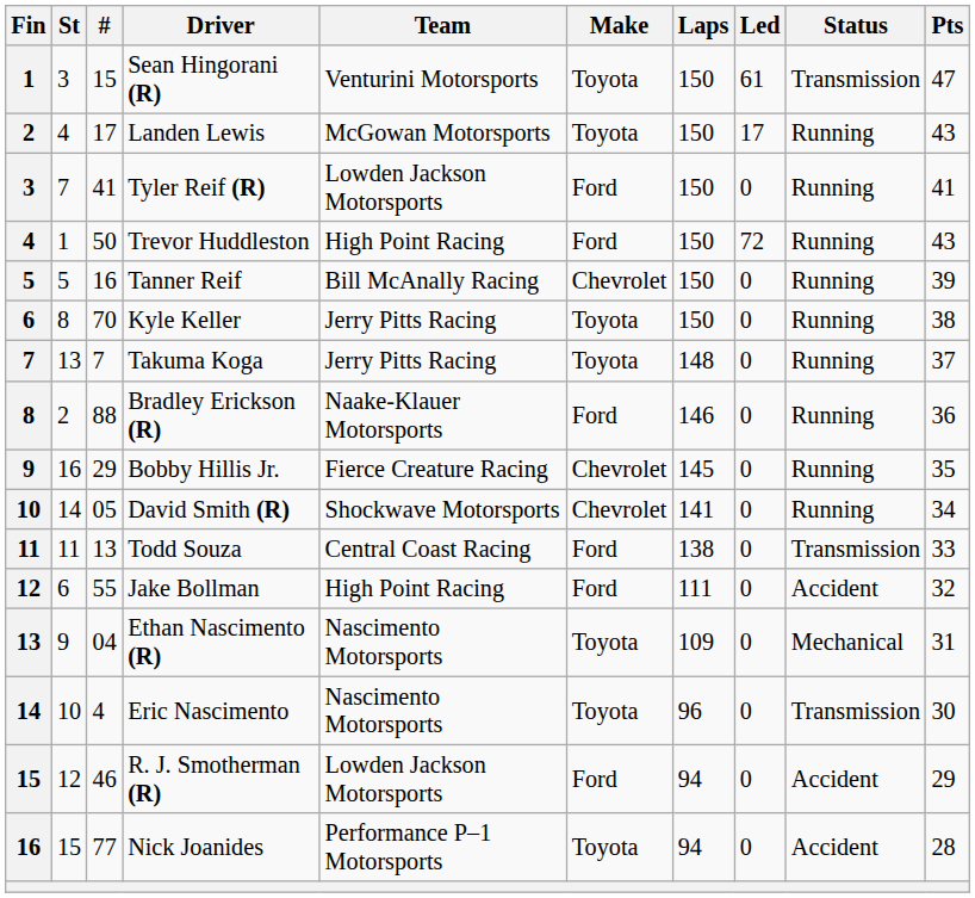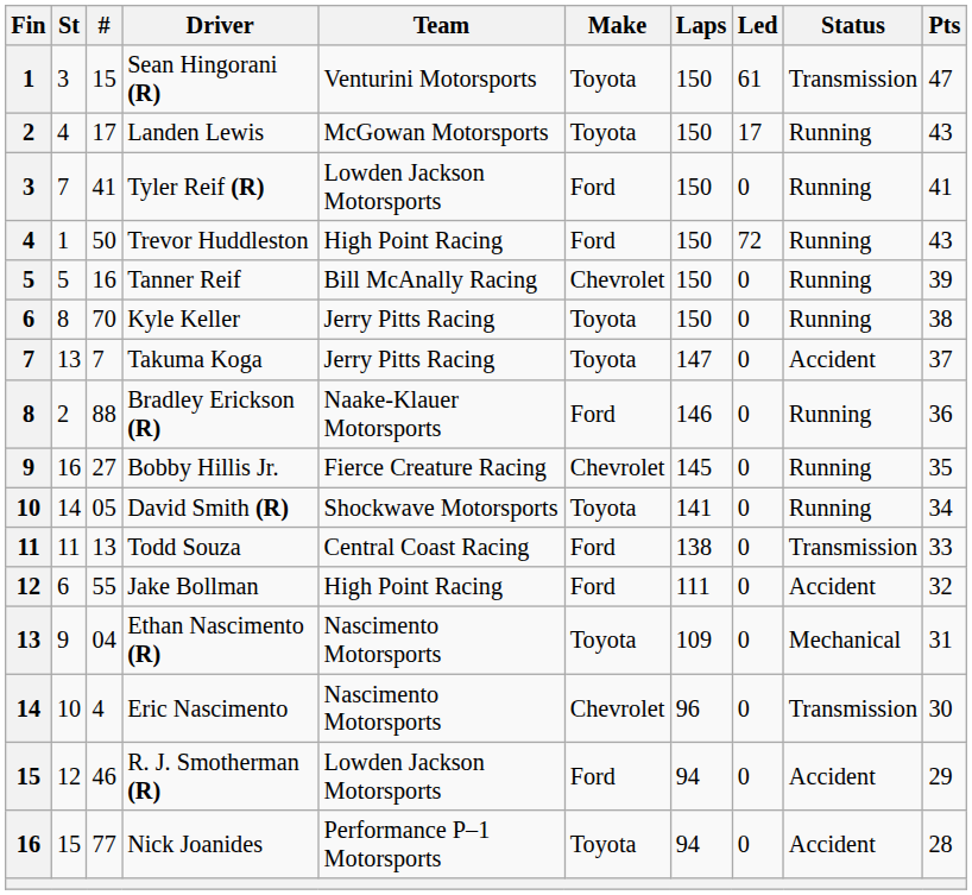 <table class="wikitable" style="font-size:95%">
 <tr>
 <th>Fin</th>
 <th>St</th>
 <th>#</th>
 <th>Driver</th>
 <th>Team</th>
 <th>Make</th>
 <th>Laps</th>
 <th>Led</th>
 <th>Status</th>
 <th>Pts</th>
 </tr>
 <tr>
 <th>1</th>
 <td>3</td>
 <td>15</td>
 <td>Sean Hingorani <strong>(R)</strong></td>
 <td>Venturini Motorsports</td>
 <td>Toyota</td>
 <td>150</td>
 <td>61</td>
 <td>Transmission</td>
 <td>47</td>
 </tr>
 <tr>
 <th>2</th>
 <td>4</td>
 <td>17</td>
 <td>Landen Lewis</td>
 <td>McGowan Motorsports</td>
 <td>Toyota</td>
 <td>150</td>
 <td>17</td>
 <td>Running</td>
 <td>43</td>
 </tr>
 <tr>
 <th>3</th>
 <td>7</td>
 <td>41</td>
 <td>Tyler Reif <strong>(R)</strong></td>
 <td>Lowden Jackson Motorsports</td>
 <td>Ford</td>
 <td>150</td>
 <td>0</td>
 <td>Running</td>
 <td>41</td>
 </tr>
 <tr>
 <th>4</th>
 <td>1</td>
 <td>50</td>
 <td>Trevor Huddleston</td>
 <td>High Point Racing</td>
 <td>Ford</td>
 <td>150</td>
 <td>72</td>
 <td>Running</td>
 <td>43</td>
 </tr>
 <tr>
 <th>5</th>
 <td>5</td>
 <td>16</td>
 <td>Tanner Reif</td>
 <td>Bill McAnally Racing</td>
 <td>Chevrolet</td>
 <td>150</td>
 <td>0</td>
 <td>Running</td>
 <td>39</td>
 </tr>
 <tr>
 <th>6</th>
 <td>8</td>
 <td>70</td>
 <td>Kyle Keller</td>
 <td>Jerry Pitts Racing</td>
 <td>Toyota</td>
 <td>150</td>
 <td>0</td>
 <td>Running</td>
 <td>38</td>
 </tr>
 <tr>
 <th>7</th>
 <td>13</td>
 <td>7</td>
 <td>Takuma Koga</td>
 <td>Jerry Pitts Racing</td>
 <td>Toyota</td>
-<td>148</td>
+<td>147</td>
 <td>0</td>
-<td>Running</td>
+<td>Accident</td>
 <td>37</td>
 </tr>
 <tr>
 <th>8</th>
 <td>2</td>
 <td>88</td>
 <td>Bradley Erickson <strong>(R)</strong></td>
 <td>Naake-Klauer Motorsports</td>
 <td>Ford</td>
 <td>146</td>
 <td>0</td>
 <td>Running</td>
 <td>36</td>
 </tr>
 <tr>
 <th>9</th>
 <td>16</td>
-<td>29</td>
+<td>27</td>
 <td>Bobby Hillis Jr.</td>
 <td>Fierce Creature Racing</td>
 <td>Chevrolet</td>
 <td>145</td>
 <td>0</td>
 <td>Running</td>
 <td>35</td>
 </tr>
 <tr>
 <th>10</th>
 <td>14</td>
 <td>05</td>
 <td>David Smith <strong>(R)</strong></td>
 <td>Shockwave Motorsports</td>
-<td>Chevrolet</td>
+<td>Toyota</td>
 <td>141</td>
 <td>0</td>
 <td>Running</td>
 <td>34</td>
 </tr>
 <tr>
 <th>11</th>
 <td>11</td>
 <td>13</td>
 <td>Todd Souza</td>
 <td>Central Coast Racing</td>
 <td>Ford</td>
 <td>138</td>
 <td>0</td>
 <td>Transmission</td>
 <td>33</td>
 </tr>
 <tr>
 <th>12</th>
 <td>6</td>
 <td>55</td>
 <td>Jake Bollman</td>
 <td>High Point Racing</td>
 <td>Ford</td>
 <td>111</td>
 <td>0</td>
 <td>Accident</td>
 <td>32</td>
 </tr>
 <tr>
 <th>13</th>
 <td>9</td>
 <td>04</td>
 <td>Ethan Nascimento <strong>(R)</strong></td>
 <td>Nascimento Motorsports</td>
 <td>Toyota</td>
 <td>109</td>
 <td>0</td>
 <td>Mechanical</td>
 <td>31</td>
 </tr>
 <tr>
 <th>14</th>
 <td>10</td>
 <td>4</td>
 <td>Eric Nascimento</td>
 <td>Nascimento Motorsports</td>
-<td>Toyota</td>
+<td>Chevrolet</td>
 <td>96</td>
 <td>0</td>
 <td>Transmission</td>
 <td>30</td>
 </tr>
 <tr>
 <th>15</th>
 <td>12</td>
 <td>46</td>
 <td>R. J. Smotherman <strong>(R)</strong></td>
 <td>Lowden Jackson Motorsports</td>
 <td>Ford</td>
 <td>94</td>
 <td>0</td>
 <td>Accident</td>
 <td>29</td>
 </tr>
 <tr>
 <th>16</th>
 <td>15</td>
 <td>77</td>
 <td>Nick Joanides</td>
 <td>Performance P–1 Motorsports</td>
 <td>Toyota</td>
 <td>94</td>
 <td>0</td>
 <td>Accident</td>
 <td>28</td>
 </tr>
 <tr>
 <th colspan="10"></th>
 </tr>
 </table>
